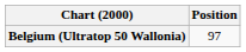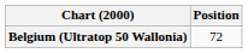 <table class="wikitable plainrowheaders" style="text-align:center">
 <tr>
 <th>Chart (2000)</th>
 <th>Position</th>
 </tr>
 <tr>
 <th scope="row">Belgium (Ultratop 50 Wallonia)</th>
-<td>97</td>
+<td>72</td>
 </tr>
 </table>
